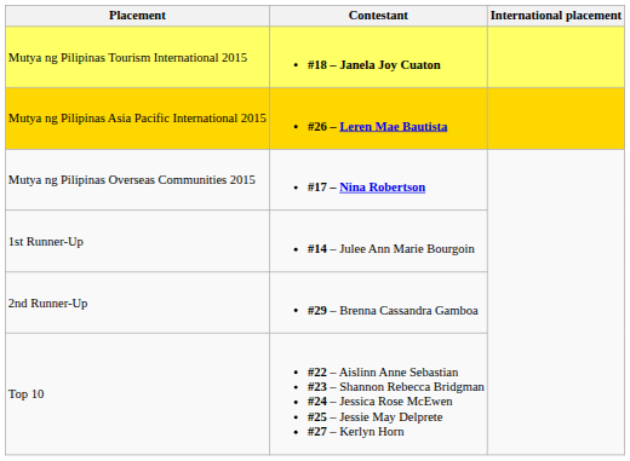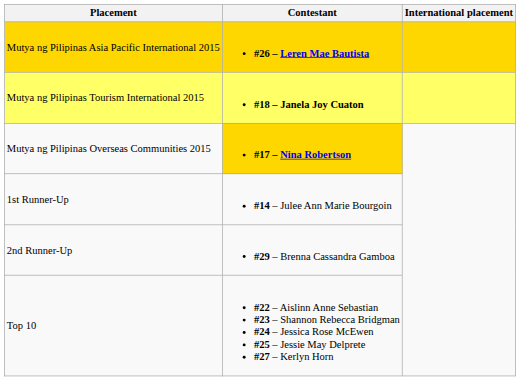 <table class="wikitable sortable" style="font-size: 90%;">
 <tr>
 <th>Placement</th>
 <th>Contestant</th>
 <th>International placement</th>
 </tr>
 <tr>
+<td style="background:gold;">Mutya ng Pilipinas Asia Pacific International 2015</td>
+<td style="background:gold;"><br><ul><li><strong>#26 – <a href='#'>Leren Mae Bautista</a></strong> <br></li></ul></td>
+<td style="background:gold;"></td>
+</tr>
+<tr>
 <td style="background:#FFFF66;">Mutya ng Pilipinas Tourism International 2015</td>
 <td style="background:#FFFF66;"><br><ul><li><strong>#18 – Janela Joy Cuaton</strong></li></ul></td>
 <td style="background:#FFFF66;"></td>
 </tr>
 <tr>
-<td style="background:gold;">Mutya ng Pilipinas Asia Pacific International 2015</td>
-<td style="background:gold;"><br><ul><li><strong>#26 – <a href='#'>Leren Mae Bautista</a></strong> <br></li></ul></td>
-<td style="background:gold;"></td>
-</tr>
-<tr>
 <td>Mutya ng Pilipinas Overseas Communities 2015</td>
-<td><br><ul><li><strong>#17 – <a href='#'>Nina Robertson</a></strong></li></ul></td>
+<td style="background: gold;"><br><ul><li><strong>#17 – <a href='#'>Nina Robertson</a></strong></li></ul></td>
 </tr>
 <tr>
 <td>1st Runner-Up</td>
 <td><br><ul><li><strong>#14</strong> – Julee Ann Marie Bourgoin</li></ul></td>
 </tr>
 <tr>
 <td>2nd Runner-Up</td>
 <td><br><ul><li><strong>#29</strong> – Brenna Cassandra Gamboa</li></ul></td>
 </tr>
 <tr>
 <td>Top 10</td>
 <td><br><ul><li><strong>#22</strong> – Aislinn Anne Sebastian</li><li><strong>#23</strong> – Shannon Rebecca Bridgman</li><li><strong>#24</strong> – Jessica Rose McEwen</li><li><strong>#25</strong> – Jessie May Delprete</li><li><strong>#27</strong> – Kerlyn Horn</li></ul></td>
 </tr>
 </table>
